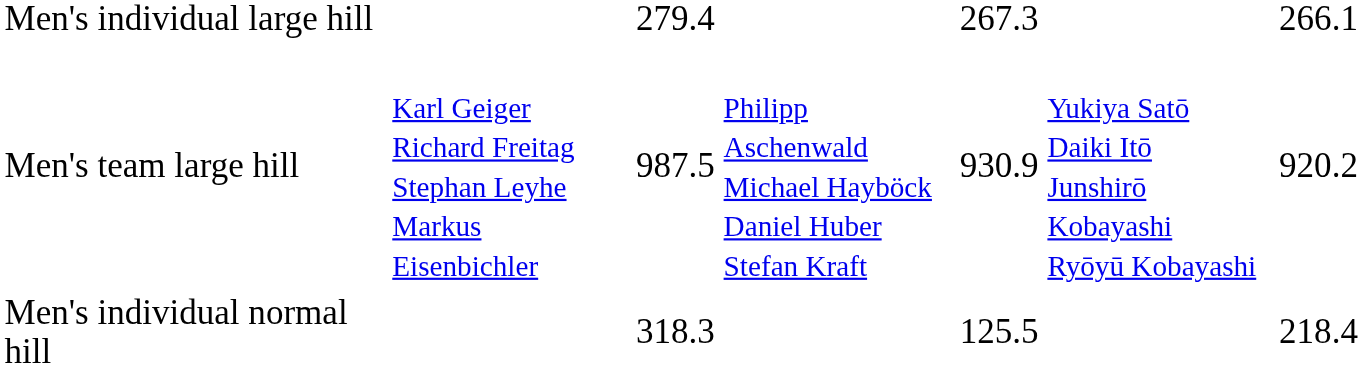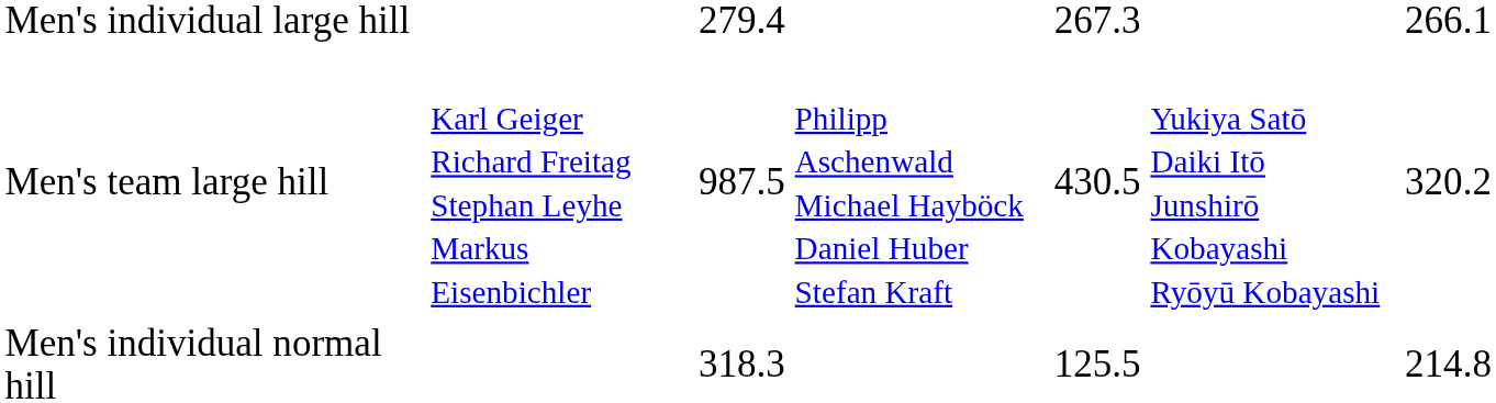 <table>
 <tr>
 <td>Men's individual large hill<br></td>
 <td></td>
 <td>279.4</td>
 <td></td>
 <td>267.3</td>
 <td></td>
 <td>266.1</td>
 </tr>
 <tr>
 <td>Men's team large hill<br></td>
 <td><br><small><a href='#'>Karl Geiger</a><br><a href='#'>Richard Freitag</a><br><a href='#'>Stephan Leyhe</a><br><a href='#'>Markus Eisenbichler</a></small></td>
 <td>987.5</td>
 <td><br><small><a href='#'>Philipp Aschenwald</a><br><a href='#'>Michael Hayböck</a><br><a href='#'>Daniel Huber</a><br><a href='#'>Stefan Kraft</a></small></td>
-<td>930.9</td>
+<td>430.5</td>
 <td><br><small><a href='#'>Yukiya Satō</a><br><a href='#'>Daiki Itō</a><br><a href='#'>Junshirō Kobayashi</a><br><a href='#'>Ryōyū Kobayashi</a></small></td>
-<td>920.2</td>
+<td>320.2</td>
 </tr>
 <tr>
 <td>Men's individual normal hill<br></td>
 <td></td>
 <td>318.3</td>
 <td></td>
 <td>125.5</td>
 <td></td>
-<td>218.4</td>
+<td>214.8</td>
 </tr>
 </table>
